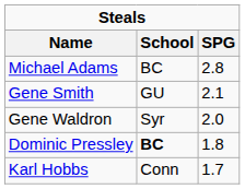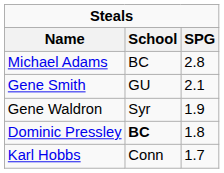 <table class="wikitable">
 <tr>
 <td colspan=3 style="text-align:center;"><strong>Steals</strong></td>
 </tr>
 <tr>
 <th>Name</th>
 <th>School</th>
 <th>SPG</th>
 </tr>
 <tr>
 <td><a href='#'>Michael Adams</a></td>
 <td>BC</td>
 <td>2.8</td>
 </tr>
 <tr>
 <td><a href='#'>Gene Smith</a></td>
 <td>GU</td>
 <td>2.1</td>
 </tr>
 <tr>
 <td>Gene Waldron</td>
 <td>Syr</td>
-<td>2.0</td>
+<td>1.9</td>
 </tr>
 <tr>
 <td><a href='#'>Dominic Pressley</a></td>
 <td><strong>BC</strong></td>
 <td>1.8</td>
 </tr>
 <tr>
 <td><a href='#'>Karl Hobbs</a></td>
 <td>Conn</td>
 <td>1.7</td>
 </tr>
 </table>
